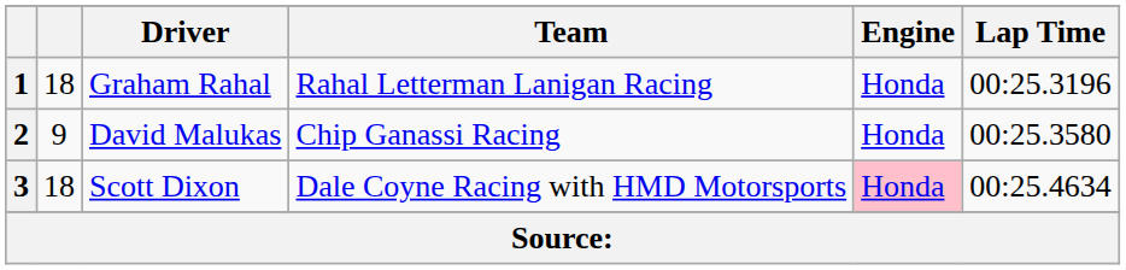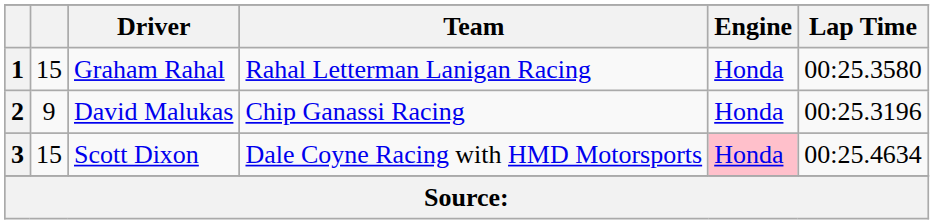 <table class="wikitable" style="font-size:95%;">
 <tr>
 </tr>
 <tr>
 <th></th>
 <th></th>
 <th>Driver</th>
 <th>Team</th>
 <th>Engine</th>
 <th>Lap Time</th>
 </tr>
 <tr>
 <th>1</th>
-<td align="center">18</td>
+<td align="center">15</td>
 <td> <a href='#'>Graham Rahal</a></td>
 <td><a href='#'>Rahal Letterman Lanigan Racing</a></td>
 <td><a href='#'>Honda</a></td>
-<td>00:25.3196</td>
+<td>00:25.3580</td>
 </tr>
 <tr>
 <th>2</th>
 <td align="center">9</td>
 <td> <a href='#'>David Malukas</a> <strong></strong></td>
 <td><a href='#'>Chip Ganassi Racing</a></td>
 <td><a href='#'>Honda</a></td>
-<td>00:25.3580</td>
+<td>00:25.3196</td>
 </tr>
 <tr>
 <th>3</th>
-<td align="center">18</td>
+<td align="center">15</td>
 <td> <a href='#'>Scott Dixon</a> <strong></strong></td>
 <td><a href='#'>Dale Coyne Racing</a> with <a href='#'>HMD Motorsports</a></td>
 <td style="background: pink;"><a href='#'>Honda</a></td>
 <td>00:25.4634</td>
 </tr>
 <tr>
 </tr>
 <tr class="sortbottom">
 <th colspan="6">Source:</th>
 </tr>
 </table>
